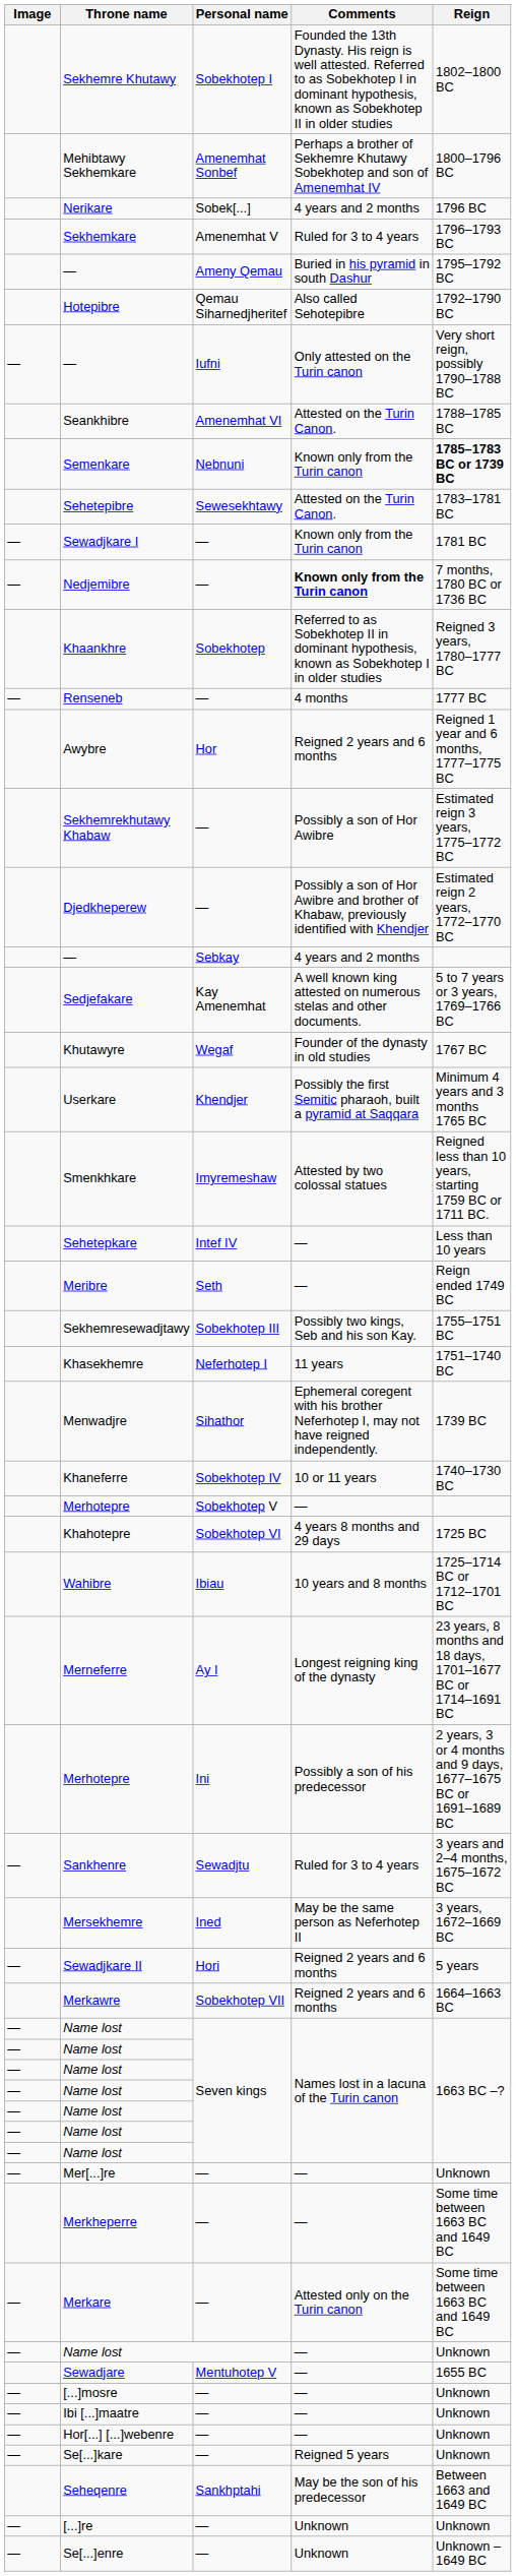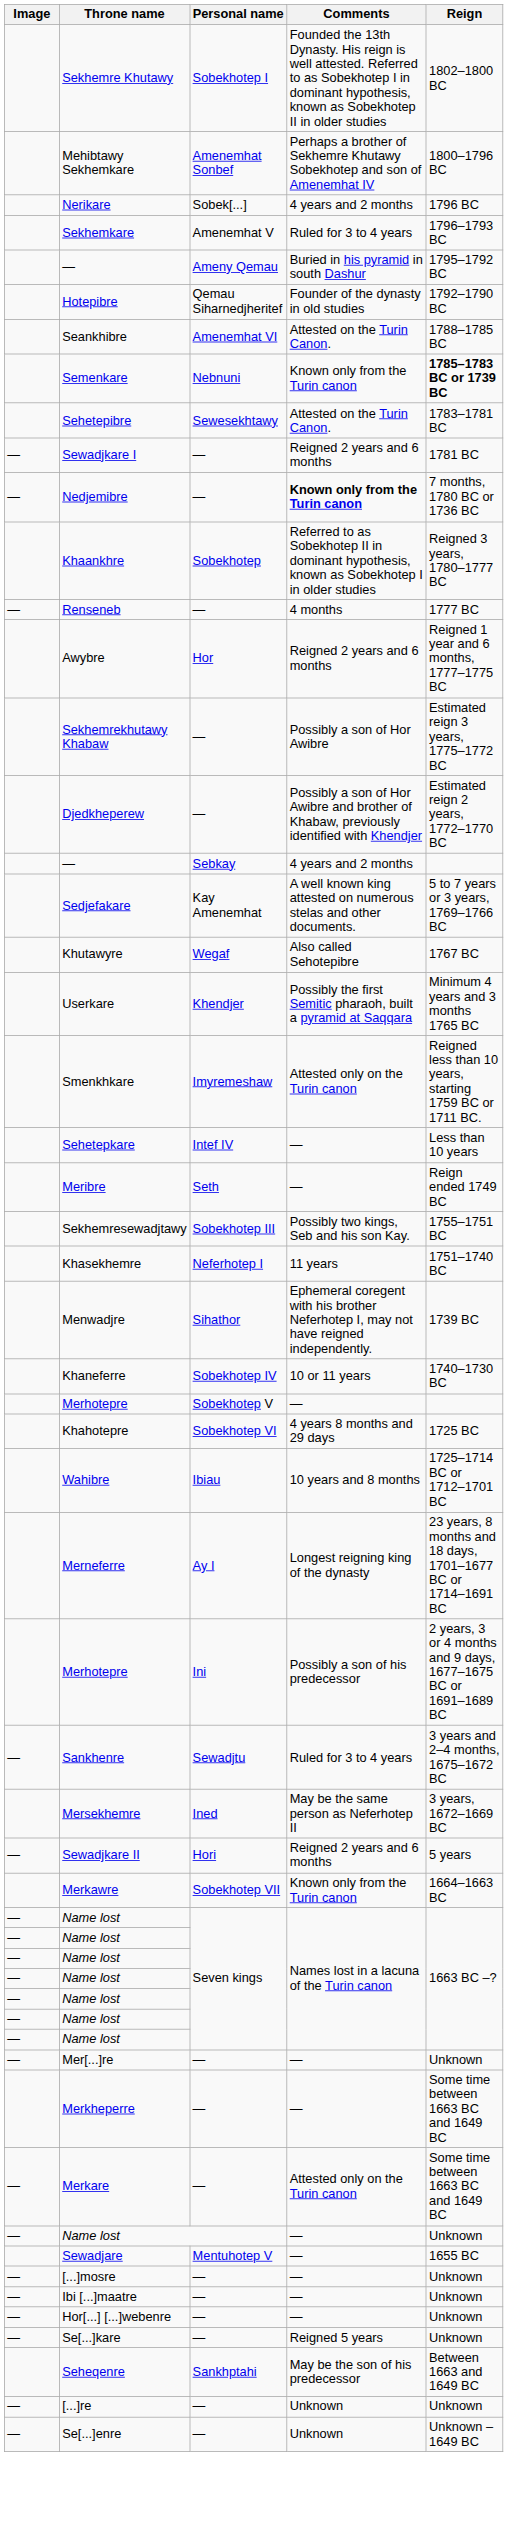 <table class="wikitable" width="100%">
 <tr>
 <th width="15%">Image</th>
 <th>Throne name</th>
 <th width="20%">Personal name</th>
 <th width="45%">Comments</th>
 <th width="20%">Reign</th>
 </tr>
 <tr>
 <td></td>
 <td><a href='#'>Sekhemre Khutawy</a></td>
 <td><a href='#'>Sobekhotep I</a></td>
 <td>Founded the 13th Dynasty. His reign is well attested. Referred to as Sobekhotep I in dominant hypothesis, known as Sobekhotep II in older studies</td>
 <td>1802–1800 BC</td>
 </tr>
 <tr>
 <td></td>
 <td>Mehibtawy Sekhemkare</td>
 <td><a href='#'>Amenemhat Sonbef</a></td>
 <td>Perhaps a brother of Sekhemre Khutawy Sobekhotep and son of <a href='#'>Amenemhat IV</a></td>
 <td>1800–1796 BC</td>
 </tr>
 <tr>
 <td></td>
 <td><a href='#'>Nerikare</a></td>
 <td>Sobek[...]</td>
 <td>4 years and 2 months</td>
 <td>1796 BC</td>
 </tr>
 <tr>
 <td></td>
 <td><a href='#'>Sekhemkare</a></td>
 <td>Amenemhat V</td>
 <td>Ruled for 3 to 4 years</td>
 <td>1796–1793 BC</td>
 </tr>
 <tr>
 <td></td>
 <td>—</td>
 <td><a href='#'>Ameny Qemau</a></td>
 <td>Buried in <a href='#'>his pyramid</a> in south <a href='#'>Dashur</a></td>
 <td>1795–1792 BC</td>
 </tr>
 <tr>
 <td></td>
 <td><a href='#'>Hotepibre</a></td>
 <td>Qemau Siharnedjheritef</td>
-<td>Also called Sehotepibre</td>
+<td>Founder of the dynasty in old studies</td>
 <td>1792–1790 BC</td>
-</tr>
-<tr>
-<td>—</td>
-<td>—</td>
-<td><a href='#'>Iufni</a></td>
-<td>Only attested on the <a href='#'>Turin canon</a></td>
-<td>Very short reign, possibly  1790–1788 BC</td>
 </tr>
 <tr>
 <td></td>
 <td>Seankhibre</td>
 <td><a href='#'>Amenemhat VI</a></td>
 <td>Attested on the <a href='#'>Turin Canon</a>.</td>
 <td>1788–1785 BC</td>
 </tr>
 <tr>
 <td></td>
 <td><a href='#'>Semenkare</a></td>
 <td><a href='#'>Nebnuni</a></td>
 <td>Known only from the <a href='#'>Turin canon</a></td>
 <td><strong>1785–1783 BC or 1739 BC</strong></td>
 </tr>
 <tr>
 <td></td>
 <td><a href='#'>Sehetepibre</a></td>
 <td><a href='#'>Sewesekhtawy</a></td>
 <td>Attested on the <a href='#'>Turin Canon</a>.</td>
 <td>1783–1781 BC</td>
 </tr>
 <tr>
 <td>—</td>
 <td><a href='#'>Sewadjkare I</a></td>
 <td>—</td>
-<td>Known only from the <a href='#'>Turin canon</a></td>
+<td>Reigned 2 years and 6 months</td>
 <td>1781 BC</td>
 </tr>
 <tr>
 <td>—</td>
 <td><a href='#'>Nedjemibre</a></td>
 <td>—</td>
 <td><strong>Known only from the <a href='#'>Turin canon</a></strong></td>
 <td>7 months, 1780 BC or 1736 BC</td>
 </tr>
 <tr>
 <td></td>
 <td><a href='#'>Khaankhre</a></td>
 <td><a href='#'>Sobekhotep</a></td>
 <td>Referred to as Sobekhotep II in dominant hypothesis, known as Sobekhotep I in older studies</td>
 <td>Reigned  3 years, 1780–1777 BC</td>
 </tr>
 <tr>
 <td>—</td>
 <td><a href='#'>Renseneb</a></td>
 <td>—</td>
 <td>4 months</td>
 <td>1777 BC</td>
 </tr>
 <tr>
 <td></td>
 <td>Awybre</td>
 <td><a href='#'>Hor</a></td>
 <td>Reigned 2 years and 6 months</td>
 <td>Reigned 1 year and 6 months, 1777–1775 BC</td>
 </tr>
 <tr>
 <td></td>
 <td><a href='#'>Sekhemrekhutawy Khabaw</a></td>
 <td>—</td>
 <td>Possibly a son of Hor Awibre</td>
 <td>Estimated reign 3 years, 1775–1772 BC</td>
 </tr>
 <tr>
 <td></td>
 <td><a href='#'>Djedkheperew</a></td>
 <td>—</td>
 <td>Possibly a son of Hor Awibre and brother of Khabaw, previously identified with <a href='#'>Khendjer</a></td>
 <td>Estimated reign 2 years, 1772–1770 BC</td>
 </tr>
 <tr>
 <td></td>
 <td>—</td>
 <td><a href='#'>Sebkay</a></td>
 <td>4 years and 2 months</td>
 <td></td>
 </tr>
 <tr>
 <td></td>
 <td><a href='#'>Sedjefakare</a></td>
 <td>Kay Amenemhat</td>
 <td>A well known king attested on numerous stelas and other documents.</td>
 <td>5 to 7 years or 3 years, 1769–1766 BC</td>
 </tr>
 <tr>
 <td></td>
 <td>Khutawyre</td>
 <td><a href='#'>Wegaf</a></td>
-<td>Founder of the dynasty in old studies</td>
+<td>Also called Sehotepibre</td>
 <td> 1767 BC</td>
 </tr>
 <tr>
 <td></td>
 <td>Userkare</td>
 <td><a href='#'>Khendjer</a></td>
 <td>Possibly the first <a href='#'>Semitic</a> pharaoh, built a <a href='#'>pyramid at Saqqara</a></td>
 <td>Minimum 4 years and 3 months  1765 BC</td>
 </tr>
 <tr>
 <td></td>
 <td>Smenkhkare</td>
 <td><a href='#'>Imyremeshaw</a></td>
-<td>Attested by two colossal statues</td>
+<td>Attested only on the <a href='#'>Turin canon</a></td>
 <td>Reigned less than 10 years, starting 1759 BC or 1711 BC.</td>
 </tr>
 <tr>
 <td></td>
 <td><a href='#'>Sehetepkare</a></td>
 <td><a href='#'>Intef IV</a></td>
 <td>—</td>
 <td>Less than 10 years</td>
 </tr>
 <tr>
 <td></td>
 <td><a href='#'>Meribre</a></td>
 <td><a href='#'>Seth</a></td>
 <td>—</td>
 <td>Reign ended 1749 BC</td>
 </tr>
 <tr>
 <td></td>
 <td>Sekhemresewadjtawy</td>
 <td><a href='#'>Sobekhotep III</a></td>
 <td>Possibly two kings, Seb and his son Kay.</td>
 <td>1755–1751 BC</td>
 </tr>
 <tr>
 <td></td>
 <td>Khasekhemre</td>
 <td><a href='#'>Neferhotep I</a></td>
 <td>11 years</td>
 <td>1751–1740 BC</td>
 </tr>
 <tr>
 <td></td>
 <td>Menwadjre</td>
 <td><a href='#'>Sihathor</a></td>
 <td>Ephemeral coregent with his brother Neferhotep I, may not have reigned independently.</td>
 <td>1739 BC</td>
 </tr>
 <tr>
 <td></td>
 <td>Khaneferre</td>
 <td><a href='#'>Sobekhotep IV</a></td>
 <td>10 or 11 years</td>
 <td>1740–1730 BC</td>
 </tr>
 <tr>
 <td></td>
 <td><a href='#'>Merhotepre</a></td>
 <td><a href='#'>Sobekhotep</a> V</td>
 <td>—</td>
 <td></td>
 </tr>
 <tr>
 <td></td>
 <td>Khahotepre</td>
 <td><a href='#'>Sobekhotep VI</a></td>
 <td>4 years 8 months and 29 days</td>
 <td> 1725 BC</td>
 </tr>
 <tr>
 <td></td>
 <td><a href='#'>Wahibre</a></td>
 <td><a href='#'>Ibiau</a></td>
 <td>10 years and 8 months</td>
 <td>1725–1714 BC or 1712–1701 BC</td>
 </tr>
 <tr>
 <td></td>
 <td><a href='#'>Merneferre</a></td>
 <td><a href='#'>Ay I</a></td>
 <td>Longest reigning king of the dynasty</td>
 <td>23 years, 8 months and 18 days, 1701–1677 BC or 1714–1691 BC</td>
 </tr>
 <tr>
 <td></td>
 <td><a href='#'>Merhotepre</a></td>
 <td><a href='#'>Ini</a></td>
 <td>Possibly a son of his predecessor</td>
 <td>2 years, 3 or 4 months and 9 days, 1677–1675 BC or 1691–1689 BC</td>
 </tr>
 <tr>
 <td>—</td>
 <td><a href='#'>Sankhenre</a></td>
 <td><a href='#'>Sewadjtu</a></td>
 <td>Ruled for 3 to 4 years</td>
 <td>3 years and 2–4 months, 1675–1672 BC</td>
 </tr>
 <tr>
 <td></td>
 <td><a href='#'>Mersekhemre</a></td>
 <td><a href='#'>Ined</a></td>
 <td>May be the same person as Neferhotep II</td>
 <td>3 years, 1672–1669 BC</td>
 </tr>
 <tr>
 <td>—</td>
 <td><a href='#'>Sewadjkare II</a></td>
 <td><a href='#'>Hori</a></td>
 <td>Reigned 2 years and 6 months</td>
 <td>5 years</td>
 </tr>
 <tr>
 <td></td>
 <td><a href='#'>Merkawre</a></td>
 <td><a href='#'>Sobekhotep VII</a></td>
-<td>Reigned 2 years and 6 months</td>
+<td>Known only from the <a href='#'>Turin canon</a></td>
 <td>1664–1663 BC</td>
 </tr>
 <tr>
 <td>—</td>
 <td><em>Name lost</em></td>
 <td rowspan="7">Seven kings</td>
 <td rowspan="7">Names lost in a lacuna of the <a href='#'>Turin canon</a></td>
 <td rowspan="7">1663 BC –?</td>
 </tr>
 <tr>
 <td>—</td>
 <td><em>Name lost</em></td>
 </tr>
 <tr>
 <td>—</td>
 <td><em>Name lost</em></td>
 </tr>
 <tr>
 <td>—</td>
 <td><em>Name lost</em></td>
 </tr>
 <tr>
 <td>—</td>
 <td><em>Name lost</em></td>
 </tr>
 <tr>
 <td>—</td>
 <td><em>Name lost</em></td>
 </tr>
 <tr>
 <td>—</td>
 <td><em>Name lost</em></td>
 </tr>
 <tr>
 <td>—</td>
 <td>Mer[...]re</td>
 <td>—</td>
 <td>—</td>
 <td>Unknown</td>
 </tr>
 <tr>
 <td></td>
 <td><a href='#'>Merkheperre</a></td>
 <td>—</td>
 <td>—</td>
 <td>Some time between 1663 BC and 1649 BC</td>
 </tr>
 <tr>
 <td>—</td>
 <td><a href='#'>Merkare</a></td>
 <td>—</td>
 <td>Attested only on the <a href='#'>Turin canon</a></td>
 <td>Some time between 1663 BC and 1649 BC</td>
 </tr>
 <tr>
 <td>—</td>
 <td colspan="2"><em>Name lost</em></td>
 <td>—</td>
 <td>Unknown</td>
 </tr>
 <tr>
 <td></td>
 <td><a href='#'>Sewadjare</a></td>
 <td><a href='#'>Mentuhotep V</a></td>
 <td>—</td>
 <td> 1655 BC</td>
 </tr>
 <tr>
 <td>—</td>
 <td>[...]mosre</td>
 <td>—</td>
 <td>—</td>
 <td>Unknown</td>
 </tr>
 <tr>
 <td>—</td>
 <td>Ibi [...]maatre</td>
 <td>—</td>
 <td>—</td>
 <td>Unknown</td>
 </tr>
 <tr>
 <td>—</td>
 <td>Hor[...] [...]webenre</td>
 <td>—</td>
 <td>—</td>
 <td>Unknown</td>
 </tr>
 <tr>
 <td>—</td>
 <td>Se[...]kare</td>
 <td>—</td>
 <td>Reigned 5 years</td>
 <td>Unknown</td>
 </tr>
 <tr>
 <td></td>
 <td><a href='#'>Seheqenre</a></td>
 <td><a href='#'>Sankhptahi</a></td>
 <td>May be the son of his predecessor</td>
 <td>Between 1663 and 1649 BC</td>
 </tr>
 <tr>
 <td>—</td>
 <td>[...]re</td>
 <td>—</td>
 <td>Unknown</td>
 <td>Unknown</td>
 </tr>
 <tr>
 <td>—</td>
 <td>Se[...]enre</td>
 <td>—</td>
 <td>Unknown</td>
 <td>Unknown – 1649 BC</td>
 </tr>
 </table>
